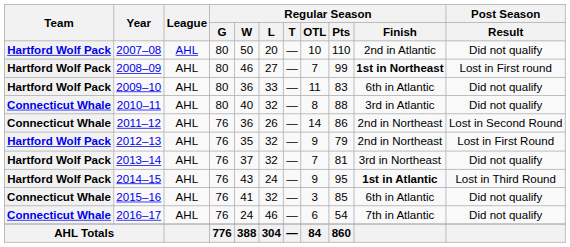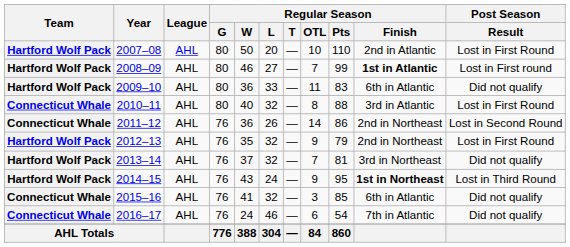 <table class="wikitable" style="font-size: 95%; text-align:center;">
 <tr>
 <th rowspan="2">Team</th>
 <th rowspan="2">Year</th>
 <th rowspan="2">League</th>
 <th colspan="7">Regular Season</th>
 <th colspan="1">Post Season</th>
 </tr>
 <tr>
 <th>G</th>
 <th>W</th>
 <th>L</th>
 <th>T</th>
 <th>OTL</th>
 <th>Pts</th>
 <th>Finish</th>
 <th>Result</th>
 </tr>
 <tr>
 <th><a href='#'>Hartford Wolf Pack</a></th>
 <td><a href='#'>2007–08</a></td>
 <td><a href='#'>AHL</a></td>
 <td>80</td>
 <td>50</td>
 <td>20</td>
 <td>—</td>
 <td>10</td>
 <td>110</td>
 <td>2nd in Atlantic</td>
-<td>Did not qualify</td>
+<td>Lost in First Round</td>
 </tr>
 <tr>
 <th>Hartford Wolf Pack</th>
 <td><a href='#'>2008–09</a></td>
 <td>AHL</td>
 <td>80</td>
 <td>46</td>
 <td>27</td>
 <td>—</td>
 <td>7</td>
 <td>99</td>
-<td><strong>1st in Northeast</strong></td>
+<td><strong>1st in Atlantic</strong></td>
 <td>Lost in First round</td>
 </tr>
 <tr>
 <th>Hartford Wolf Pack</th>
 <td><a href='#'>2009–10</a></td>
 <td>AHL</td>
 <td>80</td>
 <td>36</td>
 <td>33</td>
 <td>—</td>
 <td>11</td>
 <td>83</td>
 <td>6th in Atlantic</td>
 <td>Did not qualify</td>
 </tr>
 <tr>
 <th><a href='#'>Connecticut Whale</a></th>
 <td><a href='#'>2010–11</a></td>
 <td>AHL</td>
 <td>80</td>
 <td>40</td>
 <td>32</td>
 <td>—</td>
 <td>8</td>
 <td>88</td>
 <td>3rd in Atlantic</td>
-<td>Did not qualify</td>
+<td>Lost in First Round</td>
 </tr>
 <tr>
 <th>Connecticut Whale</th>
 <td><a href='#'>2011–12</a></td>
 <td>AHL</td>
 <td>76</td>
 <td>36</td>
 <td>26</td>
 <td>—</td>
 <td>14</td>
 <td>86</td>
 <td>2nd in Northeast</td>
 <td>Lost in Second Round</td>
 </tr>
 <tr>
 <th><a href='#'>Hartford Wolf Pack</a></th>
 <td><a href='#'>2012–13</a></td>
 <td>AHL</td>
 <td>76</td>
 <td>35</td>
 <td>32</td>
 <td>—</td>
 <td>9</td>
 <td>79</td>
 <td>2nd in Northeast</td>
 <td>Lost in First Round</td>
 </tr>
 <tr>
 <th>Hartford Wolf Pack</th>
 <td><a href='#'>2013–14</a></td>
 <td>AHL</td>
 <td>76</td>
 <td>37</td>
 <td>32</td>
 <td>—</td>
 <td>7</td>
 <td>81</td>
 <td>3rd in Northeast</td>
 <td>Did not qualify</td>
 </tr>
 <tr>
 <th>Hartford Wolf Pack</th>
 <td><a href='#'>2014–15</a></td>
 <td>AHL</td>
 <td>76</td>
 <td>43</td>
 <td>24</td>
 <td>—</td>
 <td>9</td>
 <td>95</td>
-<td><strong>1st in Atlantic</strong></td>
+<td><strong>1st in Northeast</strong></td>
 <td>Lost in Third Round</td>
 </tr>
 <tr>
 <th>Connecticut Whale</th>
 <td><a href='#'>2015–16</a></td>
 <td>AHL</td>
 <td>76</td>
 <td>41</td>
 <td>32</td>
 <td>—</td>
 <td>3</td>
 <td>85</td>
 <td>6th in Atlantic</td>
 <td>Did not qualify</td>
 </tr>
 <tr>
 <th><a href='#'>Connecticut Whale</a></th>
 <td><a href='#'>2016–17</a></td>
 <td>AHL</td>
 <td>76</td>
 <td>24</td>
 <td>46</td>
 <td>—</td>
 <td>6</td>
 <td>54</td>
 <td>7th in Atlantic</td>
 <td>Did not qualify</td>
 </tr>
 <tr>
 </tr>
 <tr>
 <th colspan="2">AHL Totals</th>
 <th></th>
 <th>776</th>
 <th>388</th>
 <th>304</th>
 <th>—</th>
 <th>84</th>
 <th>860</th>
 <th></th>
 <th></th>
 </tr>
 </table>
